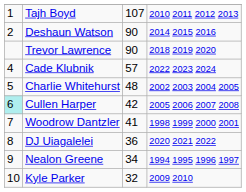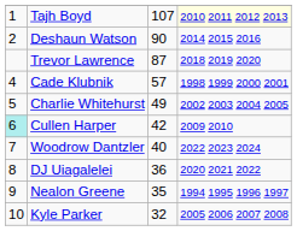 <table class="wikitable">
 <tr>
 </tr>
 <tr>
 <td>1</td>
 <td><a href='#'>Tajh Boyd</a></td>
 <td>107</td>
-<td style="font-size:80%;"><a href='#'>2010</a> <a href='#'>2011</a> <a href='#'>2012</a> <a href='#'>2013</a></td>
+<td style="background: lightyellow; font-size:80%;"><a href='#'>2010</a> <a href='#'>2011</a> <a href='#'>2012</a> <a href='#'>2013</a></td>
 </tr>
 <tr>
 <td>2</td>
 <td><a href='#'>Deshaun Watson</a></td>
 <td>90</td>
 <td style="font-size:80%;"><a href='#'>2014</a> <a href='#'>2015</a> <a href='#'>2016</a></td>
 </tr>
 <tr>
 <td></td>
 <td><a href='#'>Trevor Lawrence</a></td>
-<td>90</td>
+<td>87</td>
 <td style="font-size:80%;"><a href='#'>2018</a> <a href='#'>2019</a> <a href='#'>2020</a></td>
 </tr>
 <tr>
 <td>4</td>
 <td><a href='#'>Cade Klubnik</a></td>
 <td>57</td>
-<td style="font-size:80%;"><a href='#'>2022</a> <a href='#'>2023</a> <a href='#'>2024</a></td>
+<td style="font-size:80%;"><a href='#'>1998</a> <a href='#'>1999</a> <a href='#'>2000</a> <a href='#'>2001</a></td>
 </tr>
 <tr>
 <td>5</td>
 <td><a href='#'>Charlie Whitehurst</a></td>
-<td>48</td>
+<td>49</td>
 <td style="font-size:80%;"><a href='#'>2002</a> <a href='#'>2003</a> <a href='#'>2004</a> <a href='#'>2005</a></td>
 </tr>
 <tr>
 <td style="background: paleturquoise;">6</td>
 <td><a href='#'>Cullen Harper</a></td>
 <td>42</td>
-<td style="font-size:80%;"><a href='#'>2005</a> <a href='#'>2006</a> <a href='#'>2007</a> <a href='#'>2008</a></td>
+<td style="font-size:80%;"><a href='#'>2009</a> <a href='#'>2010</a></td>
 </tr>
 <tr>
 <td>7</td>
 <td><a href='#'>Woodrow Dantzler</a></td>
-<td>41</td>
-<td style="font-size:80%;"><a href='#'>1998</a> <a href='#'>1999</a> <a href='#'>2000</a> <a href='#'>2001</a></td>
+<td>40</td>
+<td style="font-size:80%;"><a href='#'>2022</a> <a href='#'>2023</a> <a href='#'>2024</a></td>
 </tr>
 <tr>
 <td>8</td>
 <td><a href='#'>DJ Uiagalelei</a></td>
 <td>36</td>
 <td style="font-size:80%;"><a href='#'>2020</a> <a href='#'>2021</a> <a href='#'>2022</a></td>
 </tr>
 <tr>
 <td>9</td>
 <td><a href='#'>Nealon Greene</a></td>
-<td>34</td>
+<td>35</td>
 <td style="font-size:80%;"><a href='#'>1994</a> <a href='#'>1995</a> <a href='#'>1996</a> <a href='#'>1997</a></td>
 </tr>
 <tr>
 <td>10</td>
 <td><a href='#'>Kyle Parker</a></td>
 <td>32</td>
-<td style="font-size:80%;"><a href='#'>2009</a> <a href='#'>2010</a></td>
+<td style="font-size:80%;"><a href='#'>2005</a> <a href='#'>2006</a> <a href='#'>2007</a> <a href='#'>2008</a></td>
 </tr>
 </table>
